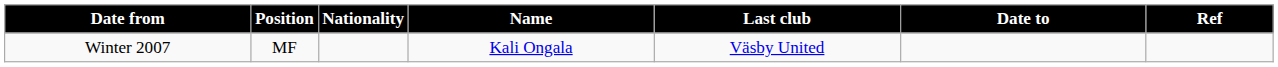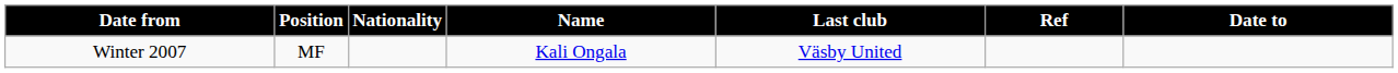 <table class="wikitable"  style="text-align:center; font-size:90%; ">
 <tr>
 <th style="background:#000000; color:white; width:200px;">Date from</th>
 <th style="background:#000000; color:white; width:50px;">Position</th>
 <th style="background:#000000; color:white; width:50px;">Nationality</th>
 <th style="background:#000000; color:white; width:200px;">Name</th>
 <th style="background:#000000; color:white; width:200px;">Last club</th>
+<th style="background:#000000; color:white; width:100px;">Ref</th>
 <th style="background:#000000; color:white; width:200px;">Date to</th>
-<th style="background:#000000; color:white; width:100px;">Ref</th>
 </tr>
 <tr>
 <td>Winter 2007</td>
 <td>MF</td>
 <td></td>
 <td><a href='#'>Kali Ongala</a></td>
 <td><a href='#'>Väsby United</a></td>
 <td></td>
 <td></td>
 </tr>
 </table>
